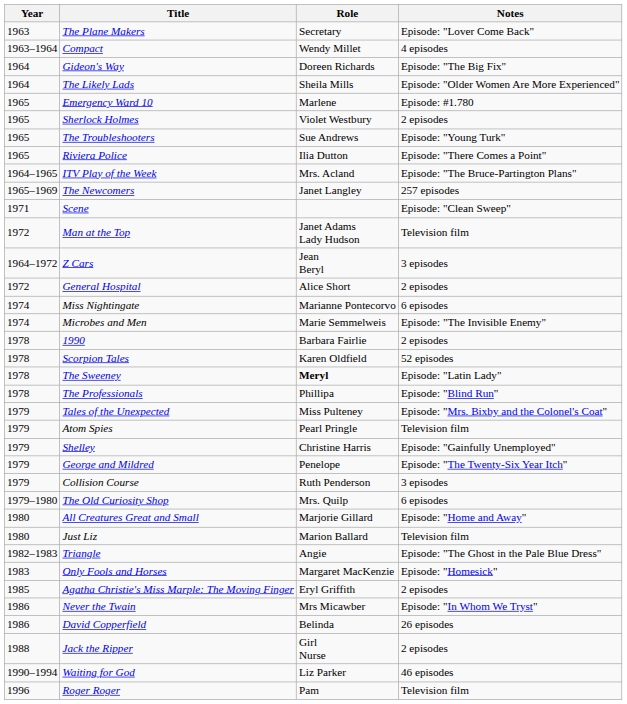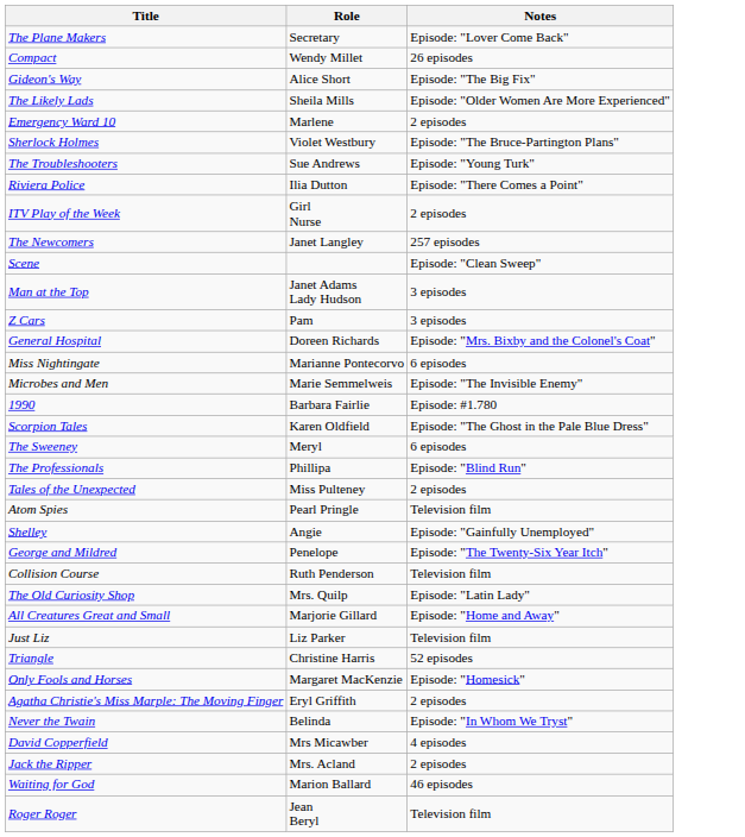 <table class="wikitable sortable">
 <tr>
-<th>Year</th>
 <th>Title</th>
 <th>Role</th>
 <th class="unsortable">Notes</th>
 </tr>
 <tr>
-<td>1963</td>
 <td><em><a href='#'>The Plane Makers</a></em></td>
 <td>Secretary</td>
 <td>Episode: "Lover Come Back"</td>
 </tr>
 <tr>
-<td>1963–1964</td>
 <td><em><a href='#'>Compact</a></em></td>
 <td>Wendy Millet</td>
-<td>4 episodes</td>
+<td>26 episodes</td>
 </tr>
 <tr>
-<td>1964</td>
 <td><em><a href='#'>Gideon's Way</a></em></td>
-<td>Doreen Richards</td>
+<td>Alice Short</td>
 <td>Episode: "The Big Fix"</td>
 </tr>
 <tr>
-<td>1964</td>
 <td><em><a href='#'>The Likely Lads</a></em></td>
 <td>Sheila Mills</td>
 <td>Episode: "Older Women Are More Experienced"</td>
 </tr>
 <tr>
-<td>1965</td>
 <td><em><a href='#'>Emergency Ward 10</a></em></td>
 <td>Marlene</td>
-<td>Episode: #1.780</td>
-</tr>
-<tr>
-<td>1965</td>
-<td><em><a href='#'>Sherlock Holmes</a></em></td>
-<td>Violet Westbury</td>
 <td>2 episodes</td>
 </tr>
 <tr>
-<td>1965</td>
+<td><em><a href='#'>Sherlock Holmes</a></em></td>
+<td>Violet Westbury</td>
+<td>Episode: "The Bruce-Partington Plans"</td>
+</tr>
+<tr>
 <td><em><a href='#'>The Troubleshooters</a></em></td>
 <td>Sue Andrews</td>
 <td>Episode: "Young Turk"</td>
 </tr>
 <tr>
-<td>1965</td>
 <td><em><a href='#'>Riviera Police</a></em></td>
 <td>Ilia Dutton</td>
 <td>Episode: "There Comes a Point"</td>
 </tr>
 <tr>
-<td>1964–1965</td>
 <td><em><a href='#'>ITV Play of the Week</a></em></td>
-<td>Mrs. Acland</td>
-<td>Episode: "The Bruce-Partington Plans"</td>
+<td>Girl<br>Nurse</td>
+<td>2 episodes</td>
 </tr>
 <tr>
-<td>1965–1969</td>
 <td><em><a href='#'>The Newcomers</a></em></td>
 <td>Janet Langley</td>
 <td>257 episodes</td>
 </tr>
 <tr>
-<td>1971</td>
 <td><em><a href='#'>Scene</a></em></td>
 <td></td>
 <td>Episode: "Clean Sweep"</td>
 </tr>
 <tr>
-<td>1972</td>
 <td><em><a href='#'>Man at the Top</a></em></td>
 <td>Janet Adams<br>Lady Hudson</td>
-<td>Television film</td>
-</tr>
-<tr>
-<td>1964–1972</td>
-<td><em><a href='#'>Z Cars</a></em></td>
-<td>Jean<br>Beryl</td>
 <td>3 episodes</td>
 </tr>
 <tr>
-<td>1972</td>
-<td><em><a href='#'>General Hospital</a></em></td>
-<td>Alice Short</td>
-<td>2 episodes</td>
+<td><em><a href='#'>Z Cars</a></em></td>
+<td>Pam</td>
+<td>3 episodes</td>
 </tr>
 <tr>
-<td>1974</td>
+<td><em><a href='#'>General Hospital</a></em></td>
+<td>Doreen Richards</td>
+<td>Episode: "<a href='#'>Mrs. Bixby and the Colonel's Coat</a>"</td>
+</tr>
+<tr>
 <td><em>Miss Nightingate</em></td>
 <td>Marianne Pontecorvo</td>
 <td>6 episodes</td>
 </tr>
 <tr>
-<td>1974</td>
 <td><em>Microbes and Men</em></td>
 <td>Marie Semmelweis</td>
 <td>Episode: "The Invisible Enemy"</td>
 </tr>
 <tr>
-<td>1978</td>
 <td><em><a href='#'>1990</a></em></td>
 <td>Barbara Fairlie</td>
-<td>2 episodes</td>
+<td>Episode: #1.780</td>
 </tr>
 <tr>
-<td>1978</td>
 <td><em><a href='#'>Scorpion Tales</a></em></td>
 <td>Karen Oldfield</td>
-<td>52 episodes</td>
+<td>Episode: "The Ghost in the Pale Blue Dress"</td>
 </tr>
 <tr>
-<td>1978</td>
 <td><em><a href='#'>The Sweeney</a></em></td>
-<td><strong>Meryl</strong></td>
-<td>Episode: "Latin Lady"</td>
+<td>Meryl</td>
+<td>6 episodes</td>
 </tr>
 <tr>
-<td>1978</td>
 <td><em><a href='#'>The Professionals</a></em></td>
 <td>Phillipa</td>
 <td>Episode: "<a href='#'>Blind Run</a>"</td>
 </tr>
 <tr>
-<td>1979</td>
 <td><em><a href='#'>Tales of the Unexpected</a></em></td>
 <td>Miss Pulteney</td>
-<td>Episode: "<a href='#'>Mrs. Bixby and the Colonel's Coat</a>"</td>
+<td>2 episodes</td>
 </tr>
 <tr>
-<td>1979</td>
 <td><em>Atom Spies</em></td>
 <td>Pearl Pringle</td>
 <td>Television film</td>
 </tr>
 <tr>
-<td>1979</td>
 <td><em><a href='#'>Shelley</a></em></td>
-<td>Christine Harris</td>
+<td>Angie</td>
 <td>Episode: "Gainfully Unemployed"</td>
 </tr>
 <tr>
-<td>1979</td>
 <td><em><a href='#'>George and Mildred</a></em></td>
 <td>Penelope</td>
 <td>Episode: "<a href='#'>The Twenty-Six Year Itch</a>"</td>
 </tr>
 <tr>
-<td>1979</td>
 <td><em>Collision Course</em></td>
 <td>Ruth Penderson</td>
-<td>3 episodes</td>
+<td>Television film</td>
 </tr>
 <tr>
-<td>1979–1980</td>
 <td><em><a href='#'>The Old Curiosity Shop</a></em></td>
 <td>Mrs. Quilp</td>
-<td>6 episodes</td>
+<td>Episode: "Latin Lady"</td>
 </tr>
 <tr>
-<td>1980</td>
 <td><em><a href='#'>All Creatures Great and Small</a></em></td>
 <td>Marjorie Gillard</td>
 <td>Episode: "<a href='#'>Home and Away</a>"</td>
 </tr>
 <tr>
-<td>1980</td>
 <td><em>Just Liz</em></td>
-<td>Marion Ballard</td>
+<td>Liz Parker</td>
 <td>Television film</td>
 </tr>
 <tr>
-<td>1982–1983</td>
 <td><em><a href='#'>Triangle</a></em></td>
-<td>Angie</td>
-<td>Episode: "The Ghost in the Pale Blue Dress"</td>
+<td>Christine Harris</td>
+<td>52 episodes</td>
 </tr>
 <tr>
-<td>1983</td>
 <td><em><a href='#'>Only Fools and Horses</a></em></td>
 <td>Margaret MacKenzie</td>
 <td>Episode: "<a href='#'>Homesick</a>"</td>
 </tr>
 <tr>
-<td>1985</td>
 <td><em><a href='#'>Agatha Christie's Miss Marple: The Moving Finger</a></em></td>
 <td>Eryl Griffith</td>
 <td>2 episodes</td>
 </tr>
 <tr>
-<td>1986</td>
 <td><em><a href='#'>Never the Twain</a></em></td>
-<td>Mrs Micawber</td>
+<td>Belinda</td>
 <td>Episode: "<a href='#'>In Whom We Tryst</a>"</td>
 </tr>
 <tr>
-<td>1986</td>
 <td><em><a href='#'>David Copperfield</a></em></td>
-<td>Belinda</td>
-<td>26 episodes</td>
+<td>Mrs Micawber</td>
+<td>4 episodes</td>
 </tr>
 <tr>
-<td>1988</td>
 <td><em><a href='#'>Jack the Ripper</a></em></td>
-<td>Girl<br>Nurse</td>
+<td>Mrs. Acland</td>
 <td>2 episodes</td>
 </tr>
 <tr>
-<td>1990–1994</td>
 <td><em><a href='#'>Waiting for God</a></em></td>
-<td>Liz Parker</td>
+<td>Marion Ballard</td>
 <td>46 episodes</td>
 </tr>
 <tr>
-<td>1996</td>
 <td><em><a href='#'>Roger Roger</a></em></td>
-<td>Pam</td>
+<td>Jean<br>Beryl</td>
 <td>Television film</td>
 </tr>
 </table>
